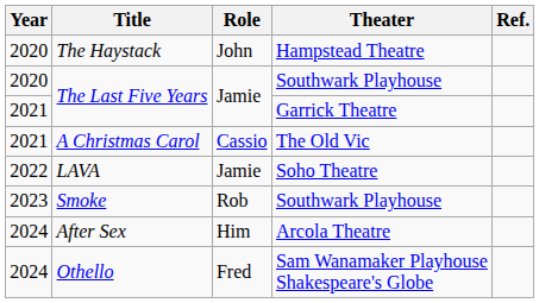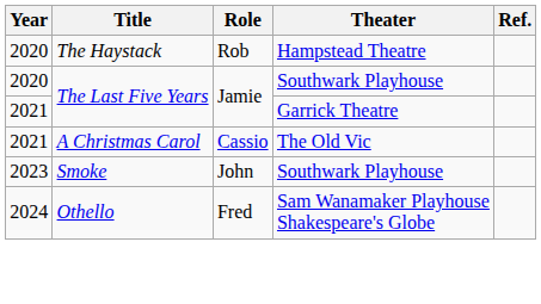 <table class="wikitable sortable">
 <tr>
 <th>Year</th>
 <th>Title</th>
 <th>Role</th>
 <th class="unsortable">Theater</th>
 <th>Ref.</th>
 </tr>
 <tr>
 <td>2020</td>
 <td><em>The Haystack</em></td>
-<td>John</td>
+<td>Rob</td>
 <td><a href='#'>Hampstead Theatre</a></td>
 <td></td>
 </tr>
 <tr>
 <td>2020</td>
 <td rowspan="2"><em><a href='#'>The Last Five Years</a></em></td>
 <td rowspan="2">Jamie</td>
 <td><a href='#'>Southwark Playhouse</a></td>
 <td></td>
 </tr>
 <tr>
 <td>2021</td>
 <td><a href='#'>Garrick Theatre</a></td>
 <td></td>
 </tr>
 <tr>
 <td>2021</td>
 <td><em><a href='#'>A Christmas Carol</a></em></td>
 <td><a href='#'>Cassio</a></td>
 <td><a href='#'>The Old Vic</a></td>
 <td></td>
 </tr>
 <tr>
-<td>2022</td>
-<td><em>LAVA</em></td>
-<td>Jamie</td>
-<td><a href='#'>Soho Theatre</a></td>
-<td></td>
-</tr>
-<tr>
 <td>2023</td>
 <td><em><a href='#'>Smoke</a></em></td>
-<td>Rob</td>
+<td>John</td>
 <td><a href='#'>Southwark Playhouse</a></td>
-<td></td>
-</tr>
-<tr>
-<td>2024</td>
-<td><em>After Sex</em></td>
-<td>Him</td>
-<td><a href='#'>Arcola Theatre</a></td>
 <td></td>
 </tr>
 <tr>
 <td>2024</td>
 <td><em><a href='#'>Othello</a></em></td>
 <td>Fred</td>
 <td><a href='#'>Sam Wanamaker Playhouse</a><br><a href='#'>Shakespeare's Globe</a></td>
 <td></td>
 </tr>
 </table>
